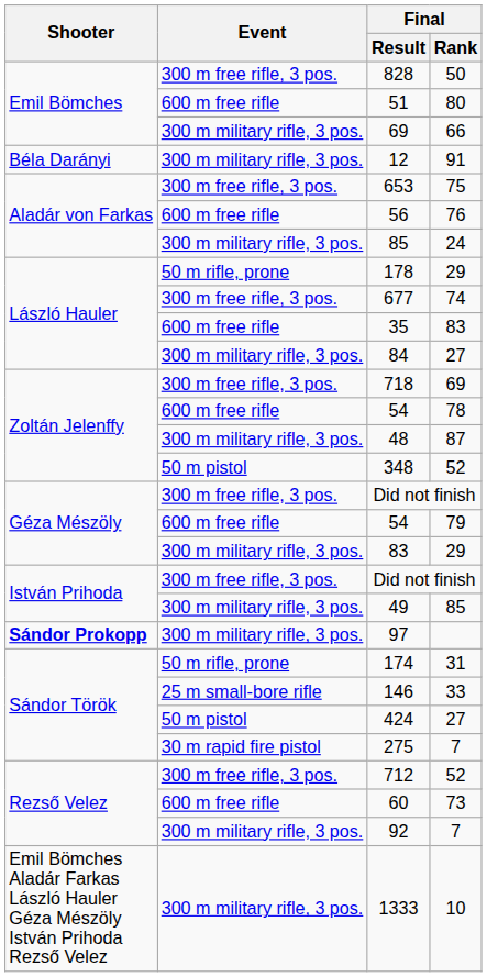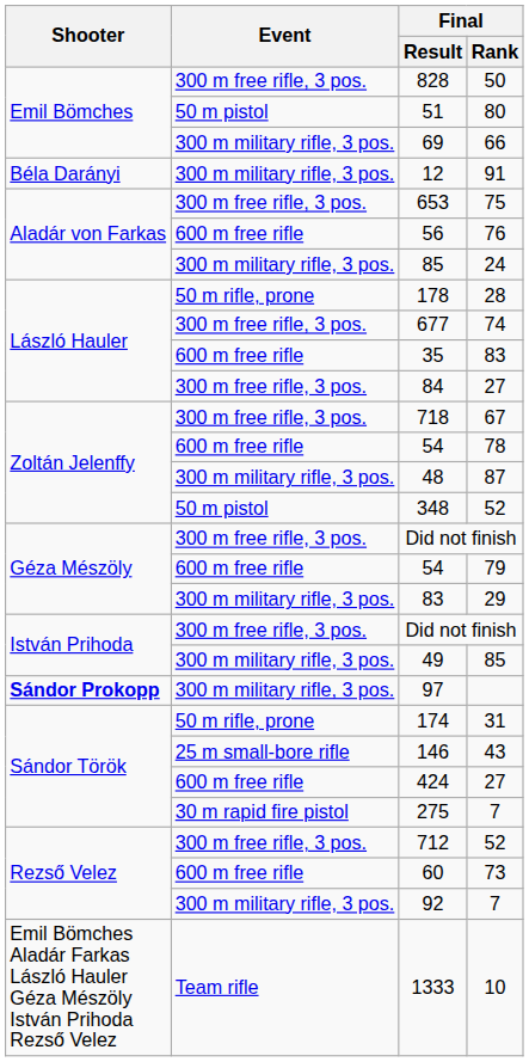 <table class=wikitable style="font-size:90%">
 <tr>
 <th rowspan=2>Shooter</th>
 <th rowspan=2>Event</th>
 <th colspan=2>Final</th>
 </tr>
 <tr>
 <th>Result</th>
 <th>Rank</th>
 </tr>
 <tr>
 <td rowspan=3><a href='#'>Emil Bömches</a></td>
 <td><a href='#'>300 m free rifle, 3 pos.</a></td>
 <td align=center>828</td>
 <td align=center>50</td>
 </tr>
 <tr>
-<td><a href='#'>600 m free rifle</a></td>
+<td><a href='#'>50 m pistol</a></td>
 <td align=center>51</td>
 <td align=center>80</td>
 </tr>
 <tr>
 <td><a href='#'>300 m military rifle, 3 pos.</a></td>
 <td align=center>69</td>
 <td align=center>66</td>
 </tr>
 <tr>
 <td><a href='#'>Béla Darányi</a></td>
 <td><a href='#'>300 m military rifle, 3 pos.</a></td>
 <td align=center>12</td>
 <td align=center>91</td>
 </tr>
 <tr>
 <td rowspan=3><a href='#'>Aladár von Farkas</a></td>
 <td><a href='#'>300 m free rifle, 3 pos.</a></td>
 <td align=center>653</td>
 <td align=center>75</td>
 </tr>
 <tr>
 <td><a href='#'>600 m free rifle</a></td>
 <td align=center>56</td>
 <td align=center>76</td>
 </tr>
 <tr>
 <td><a href='#'>300 m military rifle, 3 pos.</a></td>
 <td align=center>85</td>
 <td align=center>24</td>
 </tr>
 <tr>
 <td rowspan=4><a href='#'>László Hauler</a></td>
 <td><a href='#'>50 m rifle, prone</a></td>
 <td align=center>178</td>
-<td align=center>29</td>
+<td align=center>28</td>
 </tr>
 <tr>
 <td><a href='#'>300 m free rifle, 3 pos.</a></td>
 <td align=center>677</td>
 <td align=center>74</td>
 </tr>
 <tr>
 <td><a href='#'>600 m free rifle</a></td>
 <td align=center>35</td>
 <td align=center>83</td>
 </tr>
 <tr>
-<td><a href='#'>300 m military rifle, 3 pos.</a></td>
+<td><a href='#'>300 m free rifle, 3 pos.</a></td>
 <td align=center>84</td>
 <td align=center>27</td>
 </tr>
 <tr>
 <td rowspan=4><a href='#'>Zoltán Jelenffy</a></td>
 <td><a href='#'>300 m free rifle, 3 pos.</a></td>
 <td align=center>718</td>
-<td align=center>69</td>
+<td align=center>67</td>
 </tr>
 <tr>
 <td><a href='#'>600 m free rifle</a></td>
 <td align=center>54</td>
 <td align=center>78</td>
 </tr>
 <tr>
 <td><a href='#'>300 m military rifle, 3 pos.</a></td>
 <td align=center>48</td>
 <td align=center>87</td>
 </tr>
 <tr>
 <td><a href='#'>50 m pistol</a></td>
 <td align=center>348</td>
 <td align=center>52</td>
 </tr>
 <tr>
 <td rowspan=3><a href='#'>Géza Mészöly</a></td>
 <td><a href='#'>300 m free rifle, 3 pos.</a></td>
 <td align=center colspan=2>Did not finish</td>
 </tr>
 <tr>
 <td><a href='#'>600 m free rifle</a></td>
 <td align=center>54</td>
 <td align=center>79</td>
 </tr>
 <tr>
 <td><a href='#'>300 m military rifle, 3 pos.</a></td>
 <td align=center>83</td>
 <td align=center>29</td>
 </tr>
 <tr>
 <td rowspan=2><a href='#'>István Prihoda</a></td>
 <td><a href='#'>300 m free rifle, 3 pos.</a></td>
 <td align=center colspan=2>Did not finish</td>
 </tr>
 <tr>
 <td><a href='#'>300 m military rifle, 3 pos.</a></td>
 <td align=center>49</td>
 <td align=center>85</td>
 </tr>
 <tr>
 <td><strong><a href='#'>Sándor Prokopp</a></strong></td>
 <td><a href='#'>300 m military rifle, 3 pos.</a></td>
 <td align=center>97</td>
 <td align=center></td>
 </tr>
 <tr>
 <td rowspan=4><a href='#'>Sándor Török</a></td>
 <td><a href='#'>50 m rifle, prone</a></td>
 <td align=center>174</td>
 <td align=center>31</td>
 </tr>
 <tr>
 <td><a href='#'>25 m small-bore rifle</a></td>
 <td align=center>146</td>
-<td align=center>33</td>
+<td align=center>43</td>
 </tr>
 <tr>
-<td><a href='#'>50 m pistol</a></td>
+<td><a href='#'>600 m free rifle</a></td>
 <td align=center>424</td>
 <td align=center>27</td>
 </tr>
 <tr>
 <td><a href='#'>30 m rapid fire pistol</a></td>
 <td align=center>275</td>
 <td align=center>7</td>
 </tr>
 <tr>
 <td rowspan=3><a href='#'>Rezső Velez</a></td>
 <td><a href='#'>300 m free rifle, 3 pos.</a></td>
 <td align=center>712</td>
 <td align=center>52</td>
 </tr>
 <tr>
 <td><a href='#'>600 m free rifle</a></td>
 <td align=center>60</td>
 <td align=center>73</td>
 </tr>
 <tr>
 <td><a href='#'>300 m military rifle, 3 pos.</a></td>
 <td align=center>92</td>
 <td align=center>7</td>
 </tr>
 <tr>
 <td>Emil Bömches <br> Aladár Farkas <br> László Hauler <br> Géza Mészöly <br> István Prihoda <br> Rezső Velez</td>
-<td><a href='#'>300 m military rifle, 3 pos.</a></td>
+<td><a href='#'>Team rifle</a></td>
 <td align=center>1333</td>
 <td align=center>10</td>
 </tr>
 </table>
